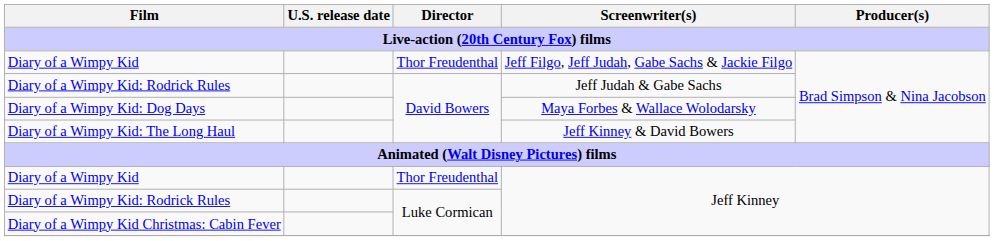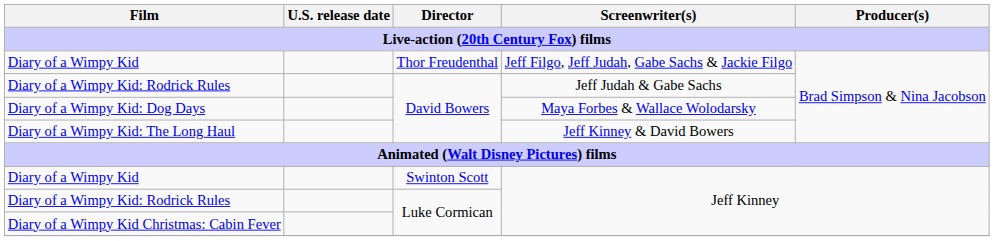 <table class="wikitable plainrowheaders" style="text-align:center">
 <tr>
 <th>Film</th>
 <th>U.S. release date</th>
 <th>Director</th>
 <th>Screenwriter(s)</th>
 <th>Producer(s)</th>
 </tr>
 <tr>
 <th colspan="6" style="background-color: #ccccff;">Live-action (<a href='#'>20th Century Fox</a>) films</th>
 </tr>
 <tr>
 <td style="text-align:left"><a href='#'>Diary of a Wimpy Kid</a></td>
 <td style="text-align:left"></td>
 <td><a href='#'>Thor Freudenthal</a></td>
 <td><a href='#'>Jeff Filgo</a>, <a href='#'>Jeff Judah</a>, <a href='#'>Gabe Sachs</a> & <a href='#'>Jackie Filgo</a></td>
 <td rowspan="4"><a href='#'>Brad Simpson</a> & <a href='#'>Nina Jacobson</a></td>
 </tr>
 <tr>
 <td style="text-align:left"><a href='#'>Diary of a Wimpy Kid: Rodrick Rules</a></td>
 <td style="text-align:left"></td>
 <td rowspan="3"><a href='#'>David Bowers</a></td>
 <td>Jeff Judah & Gabe Sachs</td>
 </tr>
 <tr>
 <td style="text-align:left"><a href='#'>Diary of a Wimpy Kid: Dog Days</a></td>
 <td style="text-align:left"></td>
 <td><a href='#'>Maya Forbes</a> & <a href='#'>Wallace Wolodarsky</a></td>
 </tr>
 <tr>
 <td style="text-align:left"><a href='#'>Diary of a Wimpy Kid: The Long Haul</a></td>
 <td style="text-align:left"></td>
 <td><a href='#'>Jeff Kinney</a> & David Bowers</td>
 </tr>
 <tr>
 <th colspan="6" style="background-color: #ccccff;">Animated (<a href='#'>Walt Disney Pictures</a>) films</th>
 </tr>
 <tr>
 <td style="text-align:left"><a href='#'>Diary of a Wimpy Kid</a></td>
 <td style="text-align:left"></td>
-<td><a href='#'>Thor Freudenthal</a></td>
+<td><a href='#'>Swinton Scott</a></td>
 <td colspan="2" rowspan="3">Jeff Kinney</td>
 </tr>
 <tr>
 <td style="text-align:left"><a href='#'>Diary of a Wimpy Kid: Rodrick Rules</a></td>
 <td style="text-align:left"></td>
 <td rowspan="2">Luke Cormican</td>
 </tr>
 <tr>
 <td style="text-align:left"><a href='#'>Diary of a Wimpy Kid Christmas: Cabin Fever</a></td>
 <td style="text-align:left"></td>
 </tr>
 <tr>
 </tr>
 </table>
